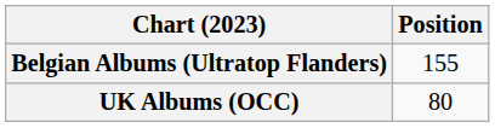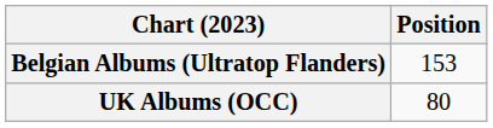 <table class="wikitable sortable plainrowheaders" style="text-align:center;">
 <tr>
 <th scope="col">Chart (2023)</th>
 <th scope="col">Position</th>
 </tr>
 <tr>
 <th scope="row">Belgian Albums (Ultratop Flanders)</th>
-<td>155</td>
+<td>153</td>
 </tr>
 <tr>
 <th scope="row">UK Albums (OCC)</th>
 <td>80</td>
 </tr>
 </table>
